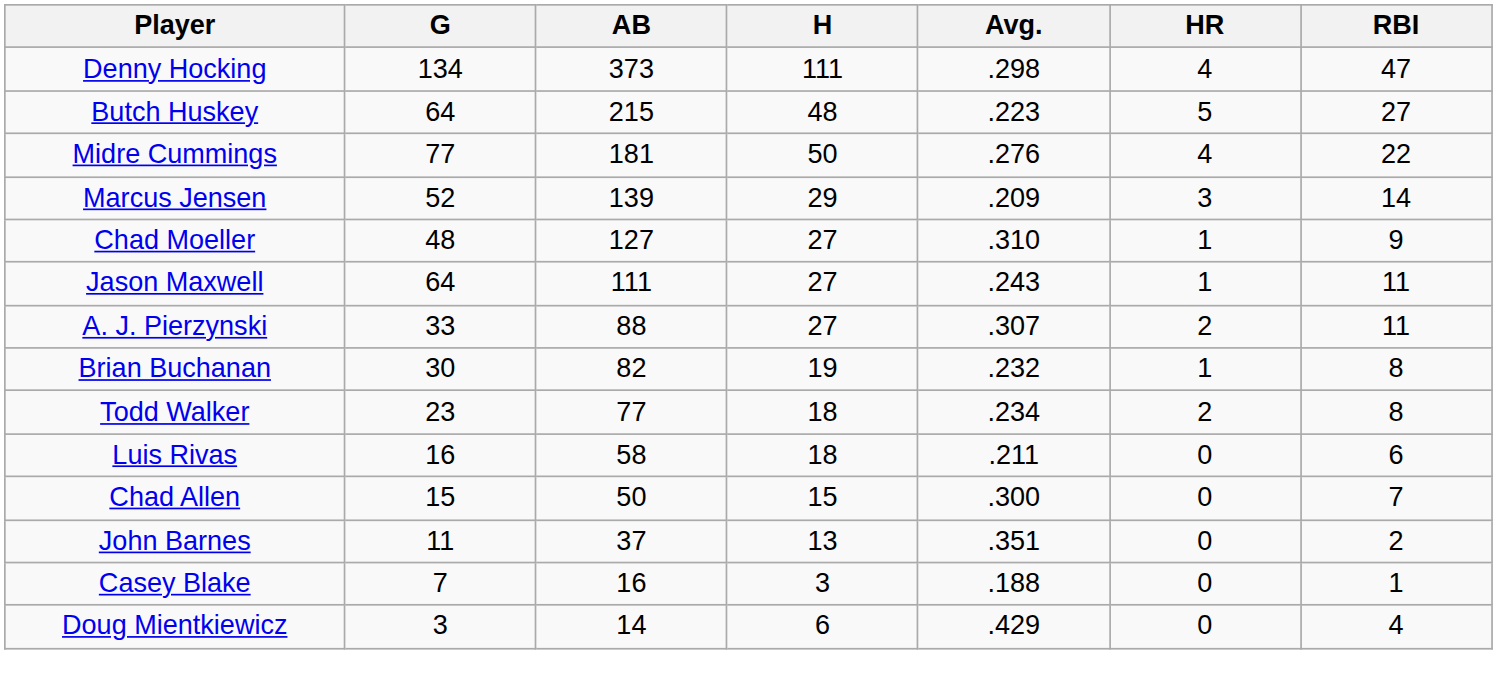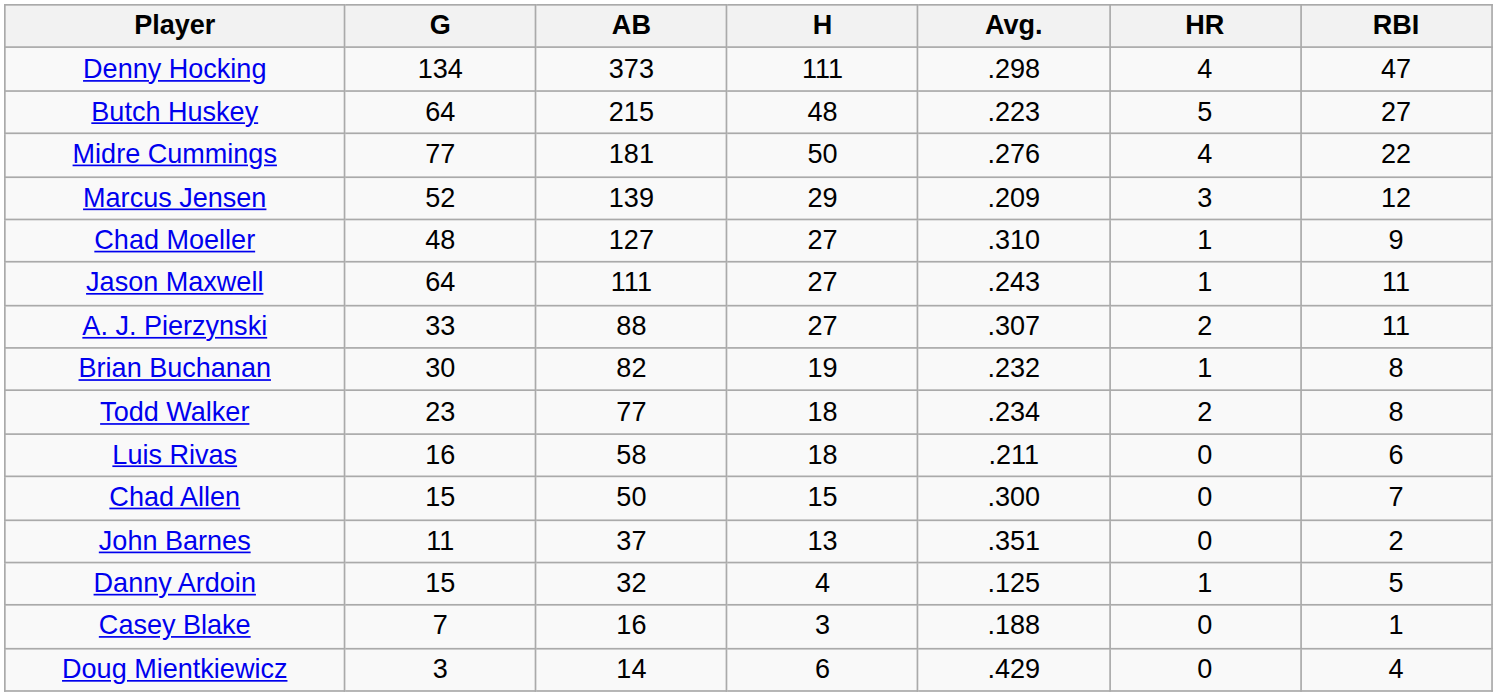 <table class="wikitable sortable">
 <tr>
 <th bgcolor="#DDDDFF" width="16%">Player</th>
 <th bgcolor="#DDDDFF" width="9%">G</th>
 <th bgcolor="#DDDDFF" width="9%">AB</th>
 <th bgcolor="#DDDDFF" width="9%">H</th>
 <th bgcolor="#DDDDFF" width="9%">Avg.</th>
 <th bgcolor="#DDDDFF" width="9%">HR</th>
 <th bgcolor="#DDDDFF" width="9%">RBI</th>
 </tr>
 <tr align="center">
 <td><a href='#'>Denny Hocking</a></td>
 <td>134</td>
 <td>373</td>
 <td>111</td>
 <td>.298</td>
 <td>4</td>
 <td>47</td>
 </tr>
 <tr align=center>
 <td><a href='#'>Butch Huskey</a></td>
 <td>64</td>
 <td>215</td>
 <td>48</td>
 <td>.223</td>
 <td>5</td>
 <td>27</td>
 </tr>
 <tr align=center>
 <td><a href='#'>Midre Cummings</a></td>
 <td>77</td>
 <td>181</td>
 <td>50</td>
 <td>.276</td>
 <td>4</td>
 <td>22</td>
 </tr>
 <tr align=center>
 <td><a href='#'>Marcus Jensen</a></td>
 <td>52</td>
 <td>139</td>
 <td>29</td>
 <td>.209</td>
 <td>3</td>
-<td>14</td>
+<td>12</td>
 </tr>
 <tr align=center>
 <td><a href='#'>Chad Moeller</a></td>
 <td>48</td>
 <td>127</td>
 <td>27</td>
 <td>.310</td>
 <td>1</td>
 <td>9</td>
 </tr>
 <tr align=center>
 <td><a href='#'>Jason Maxwell</a></td>
 <td>64</td>
 <td>111</td>
 <td>27</td>
 <td>.243</td>
 <td>1</td>
 <td>11</td>
 </tr>
 <tr align=center>
 <td><a href='#'>A. J. Pierzynski</a></td>
 <td>33</td>
 <td>88</td>
 <td>27</td>
 <td>.307</td>
 <td>2</td>
 <td>11</td>
 </tr>
 <tr align=center>
 <td><a href='#'>Brian Buchanan</a></td>
 <td>30</td>
 <td>82</td>
 <td>19</td>
 <td>.232</td>
 <td>1</td>
 <td>8</td>
 </tr>
 <tr align=center>
 <td><a href='#'>Todd Walker</a></td>
 <td>23</td>
 <td>77</td>
 <td>18</td>
 <td>.234</td>
 <td>2</td>
 <td>8</td>
 </tr>
 <tr align=center>
 <td><a href='#'>Luis Rivas</a></td>
 <td>16</td>
 <td>58</td>
 <td>18</td>
 <td>.211</td>
 <td>0</td>
 <td>6</td>
 </tr>
 <tr align=center>
 <td><a href='#'>Chad Allen</a></td>
 <td>15</td>
 <td>50</td>
 <td>15</td>
 <td>.300</td>
 <td>0</td>
 <td>7</td>
 </tr>
 <tr align=center>
 <td><a href='#'>John Barnes</a></td>
 <td>11</td>
 <td>37</td>
 <td>13</td>
 <td>.351</td>
 <td>0</td>
 <td>2</td>
 </tr>
 <tr align=center>
+<td><a href='#'>Danny Ardoin</a></td>
+<td>15</td>
+<td>32</td>
+<td>4</td>
+<td>.125</td>
+<td>1</td>
+<td>5</td>
+</tr>
+<tr align=center>
 <td><a href='#'>Casey Blake</a></td>
 <td>7</td>
 <td>16</td>
 <td>3</td>
 <td>.188</td>
 <td>0</td>
 <td>1</td>
 </tr>
 <tr align=center>
 <td><a href='#'>Doug Mientkiewicz</a></td>
 <td>3</td>
 <td>14</td>
 <td>6</td>
 <td>.429</td>
 <td>0</td>
 <td>4</td>
 </tr>
 </table>
